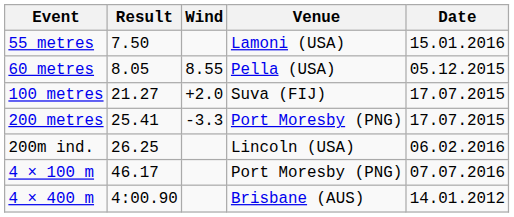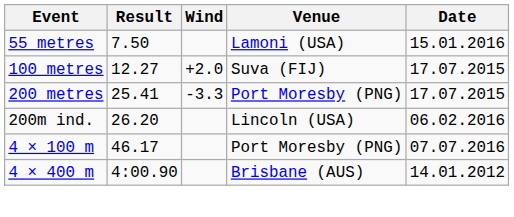 <table class="wikitable">
 <tr>
 <th>Event</th>
 <th>Result</th>
 <th>Wind</th>
 <th>Venue</th>
 <th>Date</th>
 </tr>
 <tr>
 <td><a href='#'>55 metres</a></td>
 <td>7.50</td>
 <td></td>
 <td><a href='#'>Lamoni</a> (USA)</td>
 <td>15.01.2016</td>
 </tr>
 <tr>
-<td><a href='#'>60 metres</a></td>
-<td>8.05</td>
-<td>8.55</td>
-<td><a href='#'>Pella</a> (USA)</td>
-<td>05.12.2015</td>
-</tr>
-<tr>
 <td><a href='#'>100 metres</a></td>
-<td>21.27</td>
+<td>12.27</td>
 <td>+2.0</td>
 <td>Suva (FIJ)</td>
 <td>17.07.2015</td>
 </tr>
 <tr>
 <td><a href='#'>200 metres</a></td>
 <td>25.41</td>
 <td>-3.3</td>
 <td><a href='#'>Port Moresby</a> (PNG)</td>
 <td>17.07.2015</td>
 </tr>
 <tr>
 <td>200m ind.</td>
-<td>26.25</td>
+<td>26.20</td>
 <td></td>
 <td>Lincoln (USA)</td>
 <td>06.02.2016</td>
 </tr>
 <tr>
 <td><a href='#'>4 × 100 m</a></td>
 <td>46.17</td>
 <td></td>
 <td>Port Moresby (PNG)</td>
 <td>07.07.2016</td>
 </tr>
 <tr>
 <td><a href='#'>4 × 400 m</a></td>
 <td>4:00.90</td>
 <td></td>
 <td><a href='#'>Brisbane</a> (AUS)</td>
 <td>14.01.2012</td>
 </tr>
 </table>
